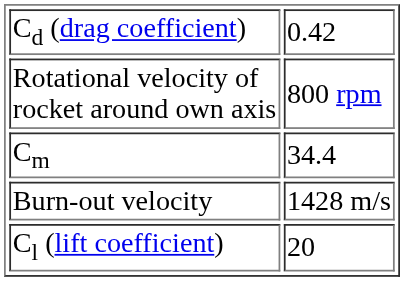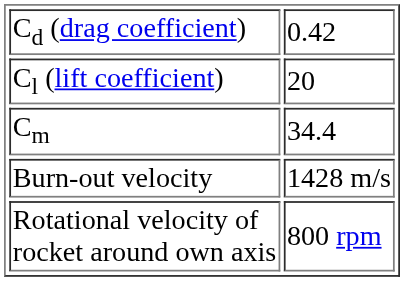 <table border="1">
 <tr>
 <td>C<sub>d</sub> (<a href='#'>drag coefficient</a>)</td>
 <td>0.42</td>
 </tr>
 <tr>
-<td>Rotational velocity of<br>rocket around own axis</td>
-<td>800 <a href='#'>rpm</a></td>
+<td>C<sub>l</sub> (<a href='#'>lift coefficient</a>)</td>
+<td>20</td>
 </tr>
 <tr>
 <td>C<sub>m</sub></td>
 <td>34.4</td>
 </tr>
 <tr>
 <td>Burn-out velocity</td>
 <td>1428 m/s</td>
 </tr>
 <tr>
-<td>C<sub>l</sub> (<a href='#'>lift coefficient</a>)</td>
-<td>20</td>
+<td>Rotational velocity of<br>rocket around own axis</td>
+<td>800 <a href='#'>rpm</a></td>
 </tr>
 </table>
